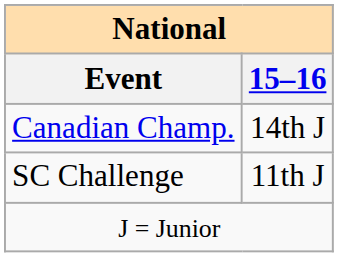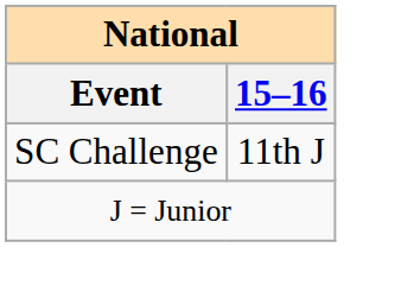 <table class="wikitable" style="text-align:center">
 <tr>
 <th colspan="2" style="background-color: #ffdead; " align="center">National</th>
 </tr>
 <tr>
 <th>Event</th>
 <th><a href='#'>15–16</a></th>
 </tr>
 <tr>
-<td align=left><a href='#'>Canadian Champ.</a></td>
-<td>14th J</td>
-</tr>
-<tr>
 <td align=left>SC Challenge</td>
 <td>11th J</td>
 </tr>
 <tr>
 <td colspan="2" align="center"><small>J = Junior</small></td>
 </tr>
 </table>
